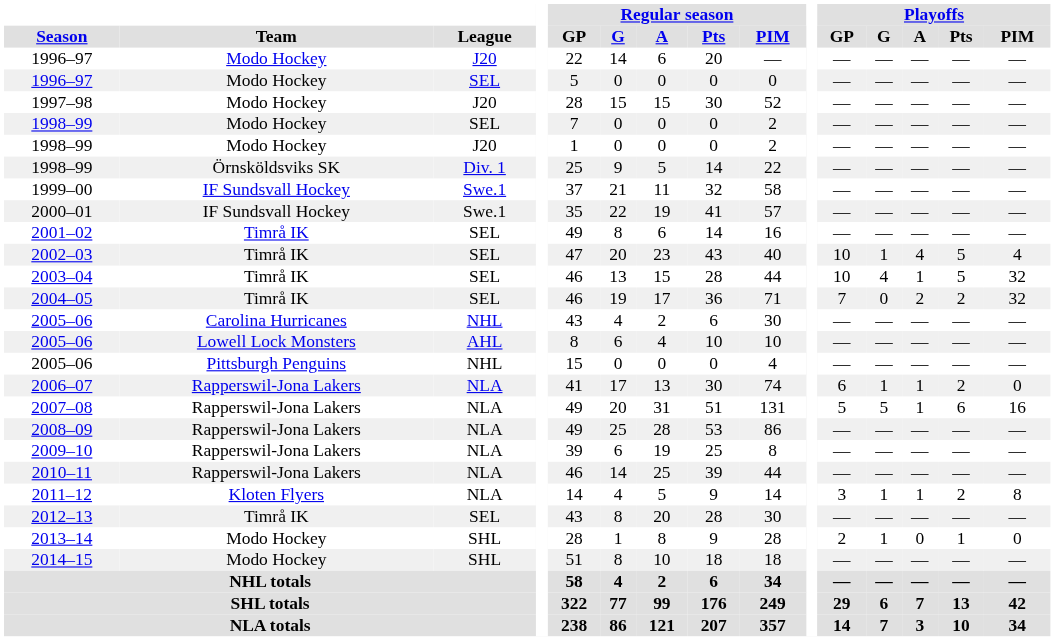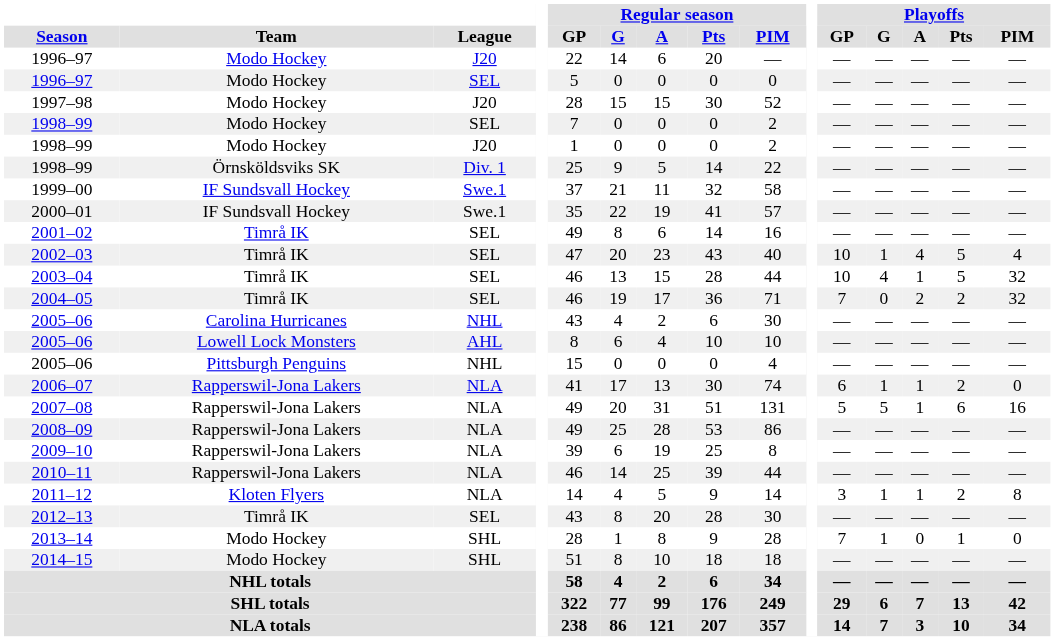 <table border="0" cellpadding="1" cellspacing="0" style="text-align:center; width:60em;">
 <tr style="background:#e0e0e0;">
 <th colspan="3"  bgcolor="#ffffff"> </th>
 <th rowspan="99" bgcolor="#ffffff"> </th>
 <th colspan="5"><a href='#'>Regular season</a></th>
 <th rowspan="99" bgcolor="#ffffff"> </th>
 <th colspan="5"><a href='#'>Playoffs</a></th>
 </tr>
 <tr style="background:#e0e0e0;">
 <th><a href='#'>Season</a></th>
 <th>Team</th>
 <th>League</th>
 <th>GP</th>
 <th><a href='#'>G</a></th>
 <th><a href='#'>A</a></th>
 <th><a href='#'>Pts</a></th>
 <th><a href='#'>PIM</a></th>
 <th>GP</th>
 <th>G</th>
 <th>A</th>
 <th>Pts</th>
 <th>PIM</th>
 </tr>
 <tr ALIGN="center">
 <td>1996–97</td>
 <td><a href='#'>Modo Hockey</a></td>
 <td><a href='#'>J20</a></td>
 <td>22</td>
 <td>14</td>
 <td>6</td>
 <td>20</td>
 <td>—</td>
 <td>—</td>
 <td>—</td>
 <td>—</td>
 <td>—</td>
 <td>—</td>
 </tr>
 <tr ALIGN="center" bgcolor="#f0f0f0">
 <td><a href='#'>1996–97</a></td>
 <td>Modo Hockey</td>
 <td><a href='#'>SEL</a></td>
 <td>5</td>
 <td>0</td>
 <td>0</td>
 <td>0</td>
 <td>0</td>
 <td>—</td>
 <td>—</td>
 <td>—</td>
 <td>—</td>
 <td>—</td>
 </tr>
 <tr ALIGN="center">
 <td>1997–98</td>
 <td>Modo Hockey</td>
 <td>J20</td>
 <td>28</td>
 <td>15</td>
 <td>15</td>
 <td>30</td>
 <td>52</td>
 <td>—</td>
 <td>—</td>
 <td>—</td>
 <td>—</td>
 <td>—</td>
 </tr>
 <tr ALIGN="center" bgcolor="#f0f0f0">
 <td><a href='#'>1998–99</a></td>
 <td>Modo Hockey</td>
 <td>SEL</td>
 <td>7</td>
 <td>0</td>
 <td>0</td>
 <td>0</td>
 <td>2</td>
 <td>—</td>
 <td>—</td>
 <td>—</td>
 <td>—</td>
 <td>—</td>
 </tr>
 <tr ALIGN="center">
 <td>1998–99</td>
 <td>Modo Hockey</td>
 <td>J20</td>
 <td>1</td>
 <td>0</td>
 <td>0</td>
 <td>0</td>
 <td>2</td>
 <td>—</td>
 <td>—</td>
 <td>—</td>
 <td>—</td>
 <td>—</td>
 </tr>
 <tr ALIGN="center" bgcolor="#f0f0f0">
 <td>1998–99</td>
 <td>Örnsköldsviks SK</td>
 <td><a href='#'>Div. 1</a></td>
 <td>25</td>
 <td>9</td>
 <td>5</td>
 <td>14</td>
 <td>22</td>
 <td>—</td>
 <td>—</td>
 <td>—</td>
 <td>—</td>
 <td>—</td>
 </tr>
 <tr ALIGN="center">
 <td>1999–00</td>
 <td><a href='#'>IF Sundsvall Hockey</a></td>
 <td><a href='#'>Swe.1</a></td>
 <td>37</td>
 <td>21</td>
 <td>11</td>
 <td>32</td>
 <td>58</td>
 <td>—</td>
 <td>—</td>
 <td>—</td>
 <td>—</td>
 <td>—</td>
 </tr>
 <tr ALIGN="center" bgcolor="#f0f0f0">
 <td>2000–01</td>
 <td>IF Sundsvall Hockey</td>
 <td>Swe.1</td>
 <td>35</td>
 <td>22</td>
 <td>19</td>
 <td>41</td>
 <td>57</td>
 <td>—</td>
 <td>—</td>
 <td>—</td>
 <td>—</td>
 <td>—</td>
 </tr>
 <tr ALIGN="center">
 <td><a href='#'>2001–02</a></td>
 <td><a href='#'>Timrå IK</a></td>
 <td>SEL</td>
 <td>49</td>
 <td>8</td>
 <td>6</td>
 <td>14</td>
 <td>16</td>
 <td>—</td>
 <td>—</td>
 <td>—</td>
 <td>—</td>
 <td>—</td>
 </tr>
 <tr ALIGN="center" bgcolor="#f0f0f0">
 <td><a href='#'>2002–03</a></td>
 <td>Timrå IK</td>
 <td>SEL</td>
 <td>47</td>
 <td>20</td>
 <td>23</td>
 <td>43</td>
 <td>40</td>
 <td>10</td>
 <td>1</td>
 <td>4</td>
 <td>5</td>
 <td>4</td>
 </tr>
 <tr ALIGN="center">
 <td><a href='#'>2003–04</a></td>
 <td>Timrå IK</td>
 <td>SEL</td>
 <td>46</td>
 <td>13</td>
 <td>15</td>
 <td>28</td>
 <td>44</td>
 <td>10</td>
 <td>4</td>
 <td>1</td>
 <td>5</td>
 <td>32</td>
 </tr>
 <tr ALIGN="center" bgcolor="#f0f0f0">
 <td><a href='#'>2004–05</a></td>
 <td>Timrå IK</td>
 <td>SEL</td>
 <td>46</td>
 <td>19</td>
 <td>17</td>
 <td>36</td>
 <td>71</td>
 <td>7</td>
 <td>0</td>
 <td>2</td>
 <td>2</td>
 <td>32</td>
 </tr>
 <tr ALIGN="center">
 <td><a href='#'>2005–06</a></td>
 <td><a href='#'>Carolina Hurricanes</a></td>
 <td><a href='#'>NHL</a></td>
 <td>43</td>
 <td>4</td>
 <td>2</td>
 <td>6</td>
 <td>30</td>
 <td>—</td>
 <td>—</td>
 <td>—</td>
 <td>—</td>
 <td>—</td>
 </tr>
 <tr ALIGN="center" bgcolor="#f0f0f0">
 <td><a href='#'>2005–06</a></td>
 <td><a href='#'>Lowell Lock Monsters</a></td>
 <td><a href='#'>AHL</a></td>
 <td>8</td>
 <td>6</td>
 <td>4</td>
 <td>10</td>
 <td>10</td>
 <td>—</td>
 <td>—</td>
 <td>—</td>
 <td>—</td>
 <td>—</td>
 </tr>
 <tr ALIGN="center">
 <td>2005–06</td>
 <td><a href='#'>Pittsburgh Penguins</a></td>
 <td>NHL</td>
 <td>15</td>
 <td>0</td>
 <td>0</td>
 <td>0</td>
 <td>4</td>
 <td>—</td>
 <td>—</td>
 <td>—</td>
 <td>—</td>
 <td>—</td>
 </tr>
 <tr ALIGN="center" bgcolor="#f0f0f0">
 <td><a href='#'>2006–07</a></td>
 <td><a href='#'>Rapperswil-Jona Lakers</a></td>
 <td><a href='#'>NLA</a></td>
 <td>41</td>
 <td>17</td>
 <td>13</td>
 <td>30</td>
 <td>74</td>
 <td>6</td>
 <td>1</td>
 <td>1</td>
 <td>2</td>
 <td>0</td>
 </tr>
 <tr ALIGN="center">
 <td><a href='#'>2007–08</a></td>
 <td>Rapperswil-Jona Lakers</td>
 <td>NLA</td>
 <td>49</td>
 <td>20</td>
 <td>31</td>
 <td>51</td>
 <td>131</td>
 <td>5</td>
 <td>5</td>
 <td>1</td>
 <td>6</td>
 <td>16</td>
 </tr>
 <tr ALIGN="center" bgcolor="#f0f0f0">
 <td><a href='#'>2008–09</a></td>
 <td>Rapperswil-Jona Lakers</td>
 <td>NLA</td>
 <td>49</td>
 <td>25</td>
 <td>28</td>
 <td>53</td>
 <td>86</td>
 <td>—</td>
 <td>—</td>
 <td>—</td>
 <td>—</td>
 <td>—</td>
 </tr>
 <tr ALIGN="center">
 <td><a href='#'>2009–10</a></td>
 <td>Rapperswil-Jona Lakers</td>
 <td>NLA</td>
 <td>39</td>
 <td>6</td>
 <td>19</td>
 <td>25</td>
 <td>8</td>
 <td>—</td>
 <td>—</td>
 <td>—</td>
 <td>—</td>
 <td>—</td>
 </tr>
 <tr ALIGN="center" bgcolor="#f0f0f0">
 <td><a href='#'>2010–11</a></td>
 <td>Rapperswil-Jona Lakers</td>
 <td>NLA</td>
 <td>46</td>
 <td>14</td>
 <td>25</td>
 <td>39</td>
 <td>44</td>
 <td>—</td>
 <td>—</td>
 <td>—</td>
 <td>—</td>
 <td>—</td>
 </tr>
 <tr ALIGN="center">
 <td><a href='#'>2011–12</a></td>
 <td><a href='#'>Kloten Flyers</a></td>
 <td>NLA</td>
 <td>14</td>
 <td>4</td>
 <td>5</td>
 <td>9</td>
 <td>14</td>
 <td>3</td>
 <td>1</td>
 <td>1</td>
 <td>2</td>
 <td>8</td>
 </tr>
 <tr ALIGN="center" bgcolor="#f0f0f0">
 <td><a href='#'>2012–13</a></td>
 <td>Timrå IK</td>
 <td>SEL</td>
 <td>43</td>
 <td>8</td>
 <td>20</td>
 <td>28</td>
 <td>30</td>
 <td>—</td>
 <td>—</td>
 <td>—</td>
 <td>—</td>
 <td>—</td>
 </tr>
 <tr ALIGN="center">
 <td><a href='#'>2013–14</a></td>
 <td>Modo Hockey</td>
 <td>SHL</td>
 <td>28</td>
 <td>1</td>
 <td>8</td>
 <td>9</td>
 <td>28</td>
-<td>2</td>
+<td>7</td>
 <td>1</td>
 <td>0</td>
 <td>1</td>
 <td>0</td>
 </tr>
 <tr ALIGN="center" bgcolor="#f0f0f0">
 <td><a href='#'>2014–15</a></td>
 <td>Modo Hockey</td>
 <td>SHL</td>
 <td>51</td>
 <td>8</td>
 <td>10</td>
 <td>18</td>
 <td>18</td>
 <td>—</td>
 <td>—</td>
 <td>—</td>
 <td>—</td>
 <td>—</td>
 </tr>
 <tr ALIGN="center" bgcolor="#e0e0e0">
 <th colspan="3">NHL totals</th>
 <th>58</th>
 <th>4</th>
 <th>2</th>
 <th>6</th>
 <th>34</th>
 <th>—</th>
 <th>—</th>
 <th>—</th>
 <th>—</th>
 <th>—</th>
 </tr>
 <tr ALIGN="center" bgcolor="#e0e0e0">
 <th colspan="3">SHL totals</th>
 <th>322</th>
 <th>77</th>
 <th>99</th>
 <th>176</th>
 <th>249</th>
 <th>29</th>
 <th>6</th>
 <th>7</th>
 <th>13</th>
 <th>42</th>
 </tr>
 <tr ALIGN="center" bgcolor="#e0e0e0">
 <th colspan="3">NLA totals</th>
 <th>238</th>
 <th>86</th>
 <th>121</th>
 <th>207</th>
 <th>357</th>
 <th>14</th>
 <th>7</th>
 <th>3</th>
 <th>10</th>
 <th>34</th>
 </tr>
 </table>
